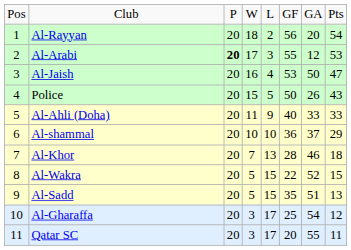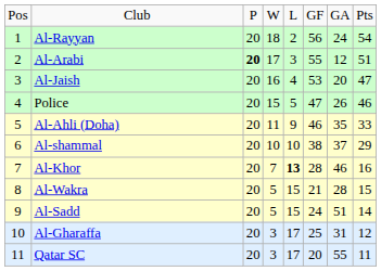 <table class="wikitable" style="text-align:center;">
 <tr>
 <td>Pos</td>
 <td style="width:15em">Club</td>
 <td>P</td>
 <td>W</td>
 <td>L</td>
 <td>GF</td>
 <td>GA</td>
 <td>Pts</td>
 </tr>
 <tr bgcolor=#ccffcc>
 <td>1</td>
 <td align="left"><a href='#'>Al-Rayyan</a></td>
 <td>20</td>
 <td>18</td>
 <td>2</td>
 <td>56</td>
-<td>20</td>
+<td>24</td>
 <td>54</td>
 </tr>
 <tr bgcolor=#ccffcc>
 <td>2</td>
 <td align="left"><a href='#'>Al-Arabi</a></td>
 <td><strong>20</strong></td>
 <td>17</td>
 <td>3</td>
 <td>55</td>
 <td>12</td>
-<td>53</td>
+<td>51</td>
 </tr>
 <tr bgcolor=#ccffcc>
 <td>3</td>
 <td align="left"><a href='#'>Al-Jaish</a></td>
 <td>20</td>
 <td>16</td>
 <td>4</td>
 <td>53</td>
-<td>50</td>
+<td>20</td>
 <td>47</td>
 </tr>
 <tr bgcolor=#ccffcc>
 <td>4</td>
 <td align="left">Police</td>
 <td>20</td>
 <td>15</td>
 <td>5</td>
-<td>50</td>
+<td>47</td>
 <td>26</td>
-<td>43</td>
+<td>46</td>
 </tr>
 <tr bgcolor=#ffffcc>
 <td>5</td>
 <td align="left"><a href='#'>Al-Ahli (Doha)</a></td>
 <td>20</td>
 <td>11</td>
 <td>9</td>
-<td>40</td>
-<td>33</td>
+<td>46</td>
+<td>35</td>
 <td>33</td>
 </tr>
 <tr bgcolor=#ffffcc>
 <td>6</td>
 <td align="left"><a href='#'>Al-shammal</a></td>
 <td>20</td>
 <td>10</td>
 <td>10</td>
-<td>36</td>
+<td>38</td>
 <td>37</td>
 <td>29</td>
 </tr>
 <tr bgcolor=#ffffcc>
 <td>7</td>
 <td align="left"><a href='#'>Al-Khor</a></td>
 <td>20</td>
 <td>7</td>
-<td>13</td>
+<td><strong>13</strong></td>
 <td>28</td>
 <td>46</td>
-<td>18</td>
+<td>16</td>
 </tr>
 <tr bgcolor=#ffffcc>
 <td>8</td>
 <td align="left"><a href='#'>Al-Wakra</a></td>
 <td>20</td>
 <td>5</td>
 <td>15</td>
-<td>22</td>
-<td>52</td>
+<td>21</td>
+<td>28</td>
 <td>15</td>
 </tr>
 <tr bgcolor=#ffffcc>
 <td>9</td>
 <td align="left"><a href='#'>Al-Sadd</a></td>
 <td>20</td>
 <td>5</td>
 <td>15</td>
-<td>35</td>
+<td>24</td>
 <td>51</td>
-<td>13</td>
+<td>14</td>
 </tr>
 <tr bgcolor=#dfefff>
 <td>10</td>
 <td align="left"><a href='#'>Al-Gharaffa</a></td>
 <td>20</td>
 <td>3</td>
 <td>17</td>
 <td>25</td>
-<td>54</td>
+<td>31</td>
 <td>12</td>
 </tr>
 <tr bgcolor=#dfefff>
 <td>11</td>
 <td align="left"><a href='#'>Qatar SC</a></td>
 <td>20</td>
 <td>3</td>
 <td>17</td>
 <td>20</td>
 <td>55</td>
 <td>11</td>
 </tr>
 </table>
